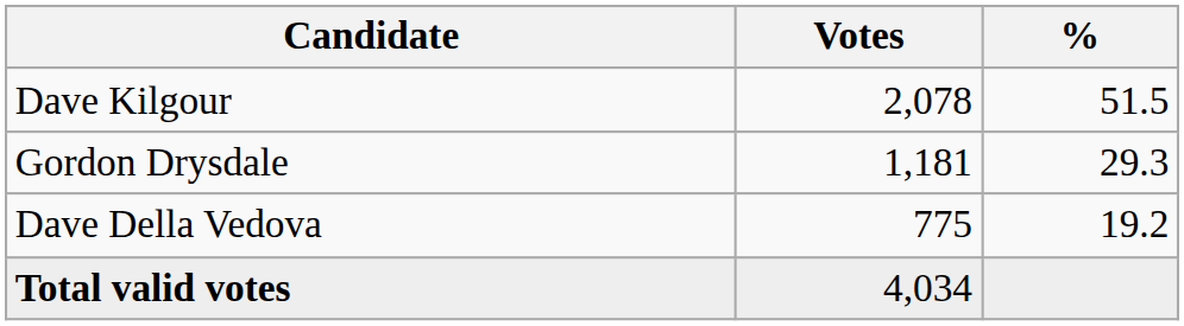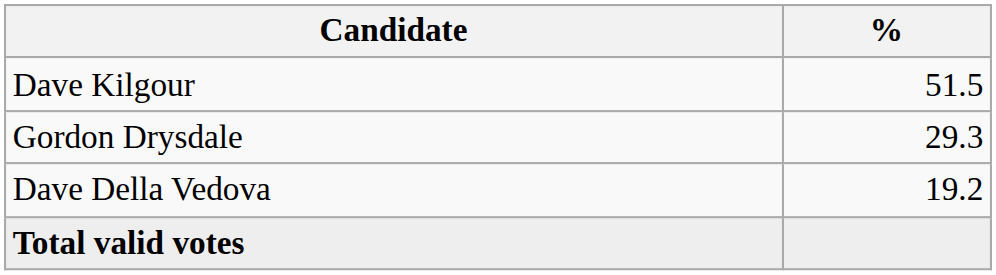 <table style="width:475px;" class="wikitable">
 <tr>
 <th align="center">Candidate</th>
-<th align="center">Votes</th>
 <th align="center">%</th>
 </tr>
 <tr>
 <td align="left">Dave Kilgour</td>
-<td align="right">2,078</td>
 <td align="right">51.5</td>
 </tr>
 <tr>
 <td align="left">Gordon Drysdale</td>
-<td align="right">1,181</td>
 <td align="right">29.3</td>
 </tr>
 <tr>
 <td align="left">Dave Della Vedova</td>
-<td align="right">775</td>
 <td align="right">19.2</td>
 </tr>
 <tr bgcolor="#EEEEEE">
 <td align="left"><strong>Total valid votes</strong></td>
-<td align="right">4,034</td>
 <td align="right"></td>
 </tr>
 </table>
